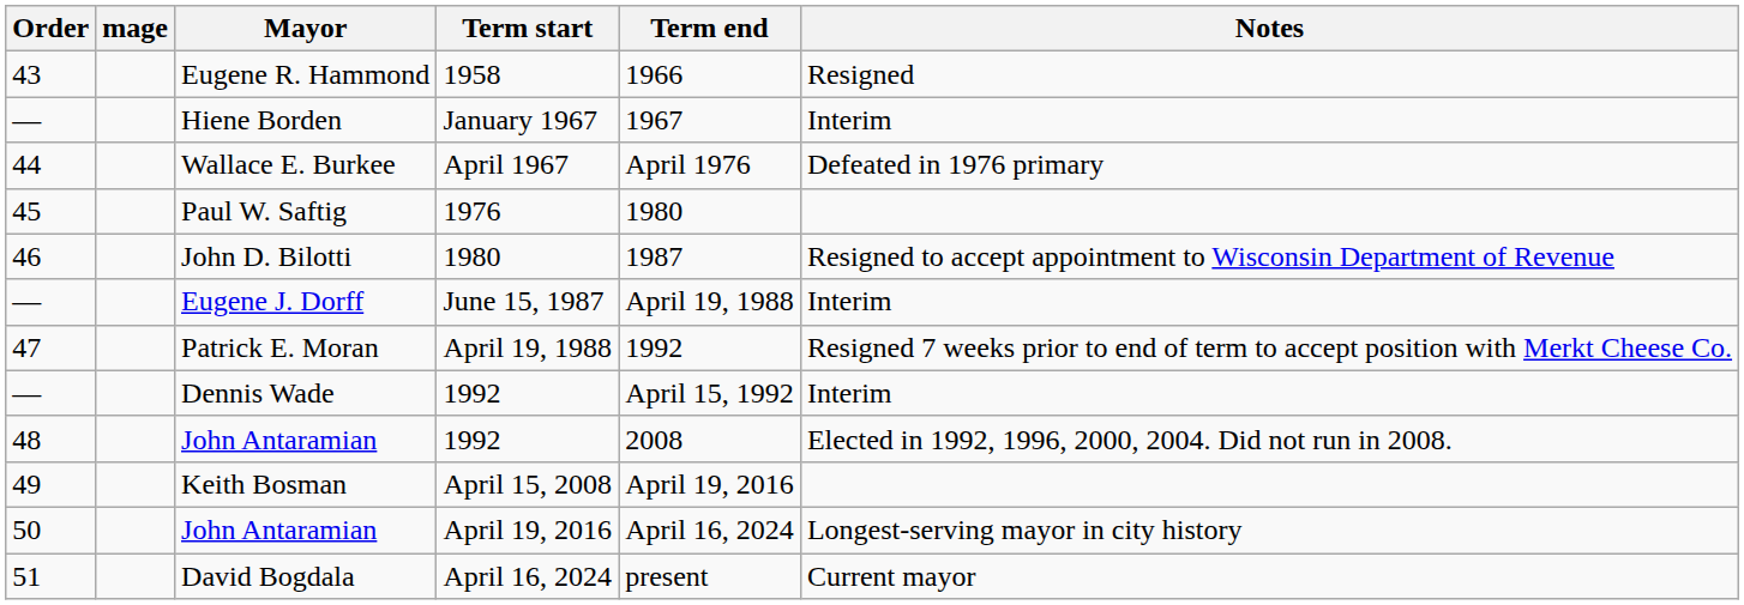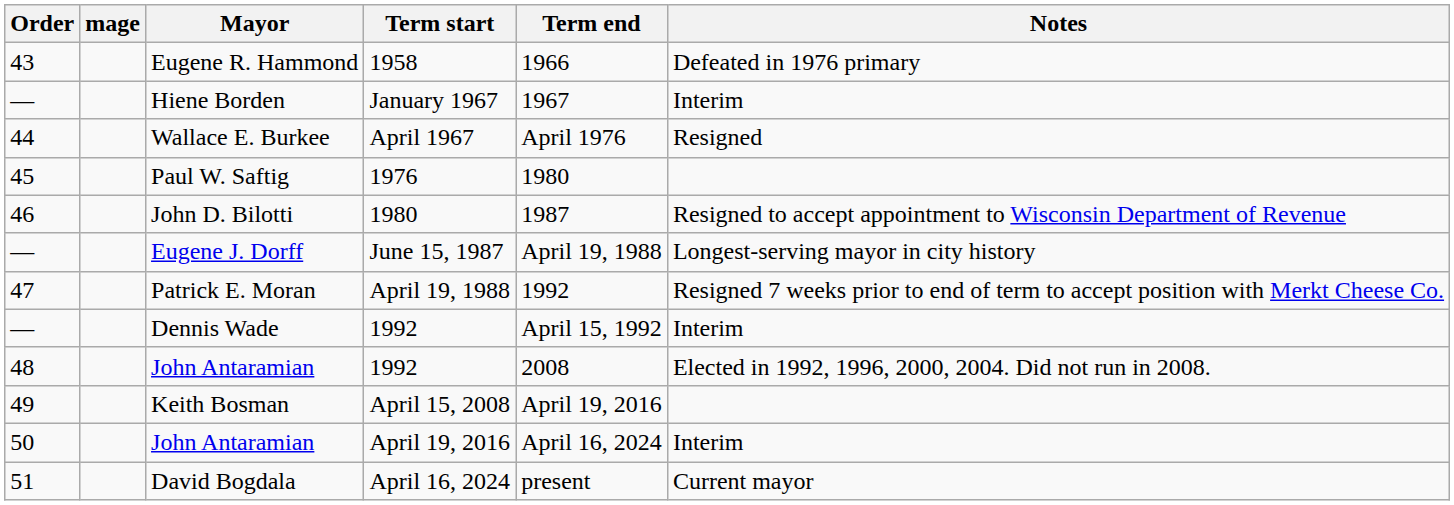 <table class="wikitable">
 <tr>
 <th>Order</th>
 <th>mage</th>
 <th>Mayor</th>
 <th>Term start</th>
 <th>Term end</th>
 <th>Notes</th>
 </tr>
 <tr>
 <td>43</td>
 <td></td>
 <td>Eugene R. Hammond</td>
 <td>1958</td>
 <td>1966</td>
-<td>Resigned</td>
+<td>Defeated in 1976 primary</td>
 </tr>
 <tr>
 <td>—</td>
 <td></td>
 <td>Hiene Borden<br></td>
 <td>January 1967</td>
 <td>1967</td>
 <td>Interim</td>
 </tr>
 <tr>
 <td>44</td>
 <td></td>
 <td>Wallace E. Burkee<br></td>
 <td>April 1967</td>
 <td>April 1976</td>
-<td>Defeated in 1976 primary</td>
+<td>Resigned</td>
 </tr>
 <tr>
 <td>45</td>
 <td></td>
 <td>Paul W. Saftig<br></td>
 <td>1976</td>
 <td>1980</td>
 </tr>
 <tr>
 <td>46</td>
 <td></td>
 <td>John D. Bilotti<br></td>
 <td>1980</td>
 <td>1987</td>
 <td>Resigned to accept appointment to <a href='#'>Wisconsin Department of Revenue</a></td>
 </tr>
 <tr>
 <td>—</td>
 <td></td>
 <td><a href='#'>Eugene J. Dorff</a><br></td>
 <td>June 15, 1987</td>
 <td>April 19, 1988</td>
-<td>Interim</td>
+<td>Longest-serving mayor in city history</td>
 </tr>
 <tr>
 <td>47</td>
 <td></td>
 <td>Patrick E. Moran<br></td>
 <td>April 19, 1988</td>
 <td>1992</td>
 <td>Resigned 7 weeks prior to end of term to accept position with <a href='#'>Merkt Cheese Co.</a></td>
 </tr>
 <tr>
 <td>—</td>
 <td></td>
 <td>Dennis Wade<br></td>
 <td>1992</td>
 <td>April 15, 1992</td>
 <td>Interim</td>
 </tr>
 <tr>
 <td>48</td>
 <td></td>
 <td><a href='#'>John Antaramian</a><br></td>
 <td>1992</td>
 <td>2008</td>
 <td>Elected in 1992, 1996, 2000, 2004. Did not run in 2008.</td>
 </tr>
 <tr>
 <td>49</td>
 <td></td>
 <td>Keith Bosman<br></td>
 <td>April 15, 2008</td>
 <td>April 19, 2016</td>
 </tr>
 <tr>
 <td>50</td>
 <td></td>
 <td><a href='#'>John Antaramian</a><br></td>
 <td>April 19, 2016</td>
 <td>April 16, 2024</td>
-<td>Longest-serving mayor in city history</td>
+<td>Interim</td>
 </tr>
 <tr>
 <td>51</td>
 <td></td>
 <td>David Bogdala</td>
 <td>April 16, 2024</td>
 <td>present</td>
 <td>Current mayor</td>
 </tr>
 </table>
